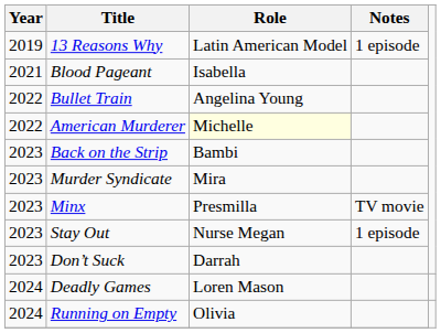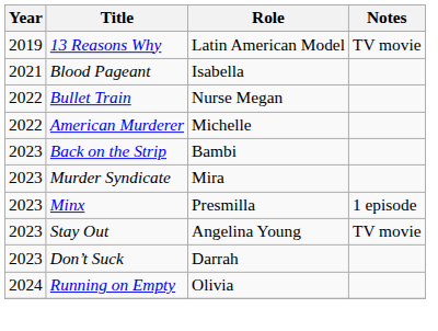 <table class="wikitable sortable">
 <tr>
 <th>Year</th>
 <th>Title</th>
 <th>Role</th>
 <th class="unsortable">Notes</th>
 </tr>
 <tr>
 <td>2019</td>
 <td><em><a href='#'>13 Reasons Why</a> </em></td>
 <td>Latin American Model</td>
-<td>1 episode</td>
+<td>TV movie</td>
 </tr>
 <tr>
 <td>2021</td>
 <td><em>Blood Pageant</em></td>
 <td>Isabella</td>
 <td></td>
 </tr>
 <tr>
 <td>2022</td>
 <td><em><a href='#'>Bullet Train</a></em></td>
-<td>Angelina Young</td>
+<td>Nurse Megan</td>
 <td></td>
 </tr>
 <tr>
 <td>2022</td>
 <td><em><a href='#'>American Murderer</a></em></td>
-<td style="background: lightyellow;">Michelle</td>
+<td>Michelle</td>
 <td></td>
 </tr>
 <tr>
 <td>2023</td>
 <td><em><a href='#'>Back on the Strip</a></em></td>
 <td>Bambi</td>
 <td></td>
 </tr>
 <tr>
 <td>2023</td>
 <td><em>Murder Syndicate</em></td>
 <td>Mira</td>
 <td></td>
 </tr>
 <tr>
 <td>2023</td>
 <td><em><a href='#'>Minx</a></em></td>
 <td>Presmilla</td>
-<td>TV movie</td>
+<td>1 episode</td>
 </tr>
 <tr>
 <td>2023</td>
 <td><em>Stay Out</em></td>
-<td>Nurse Megan</td>
-<td>1 episode</td>
+<td>Angelina Young</td>
+<td>TV movie</td>
 </tr>
 <tr>
 <td>2023</td>
 <td><em>Don’t Suck</em></td>
 <td>Darrah</td>
-<td></td>
-</tr>
-<tr>
-<td>2024</td>
-<td><em>Deadly Games</em></td>
-<td>Loren Mason</td>
-<td></td>
 <td></td>
 </tr>
 <tr>
 <td>2024</td>
 <td><em><a href='#'>Running on Empty</a></em></td>
 <td>Olivia</td>
 <td></td>
 </tr>
 <tr>
 </tr>
 </table>
